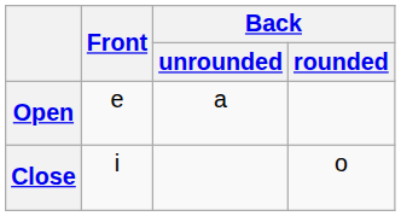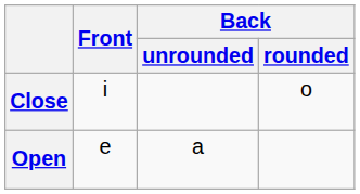 <table class="wikitable">
 <tr>
 <th rowspan="2"></th>
 <th rowspan="2"><a href='#'>Front</a></th>
 <th colspan="2"><a href='#'>Back</a></th>
 </tr>
 <tr>
 <th><a href='#'>unrounded</a></th>
 <th><a href='#'>rounded</a></th>
 </tr>
 <tr align="center">
+<th><a href='#'>Close</a></th>
+<td>i<br><br></td>
+<td></td>
+<td>o<br><br></td>
+</tr>
+<tr align="center">
 <th><a href='#'>Open</a></th>
 <td>e<br><br></td>
 <td>a<br><br></td>
 <td></td>
 </tr>
-<tr align="center">
-<th><a href='#'>Close</a></th>
-<td>i<br><br></td>
-<td></td>
-<td>o<br><br></td>
-</tr>
 </table>
